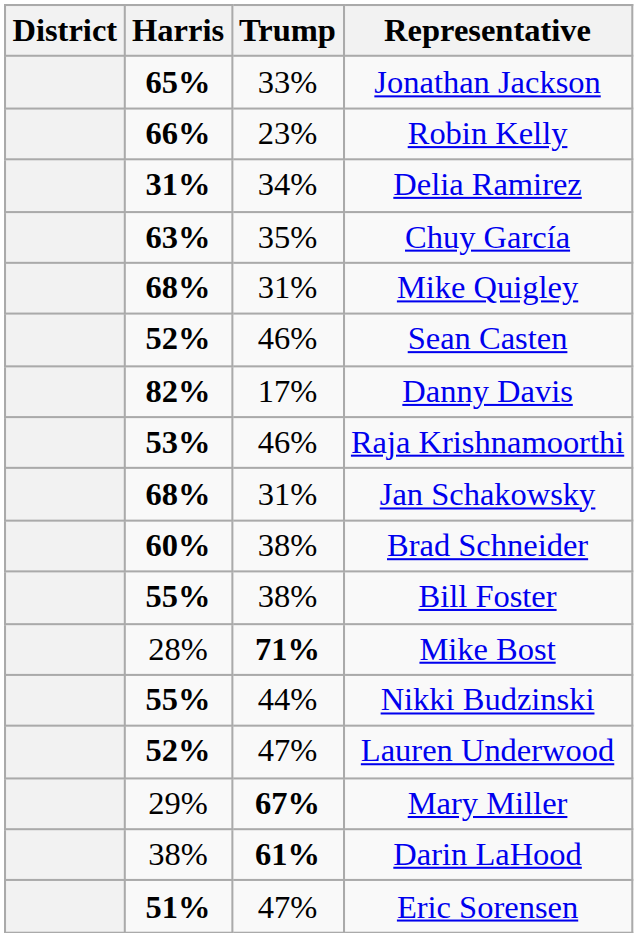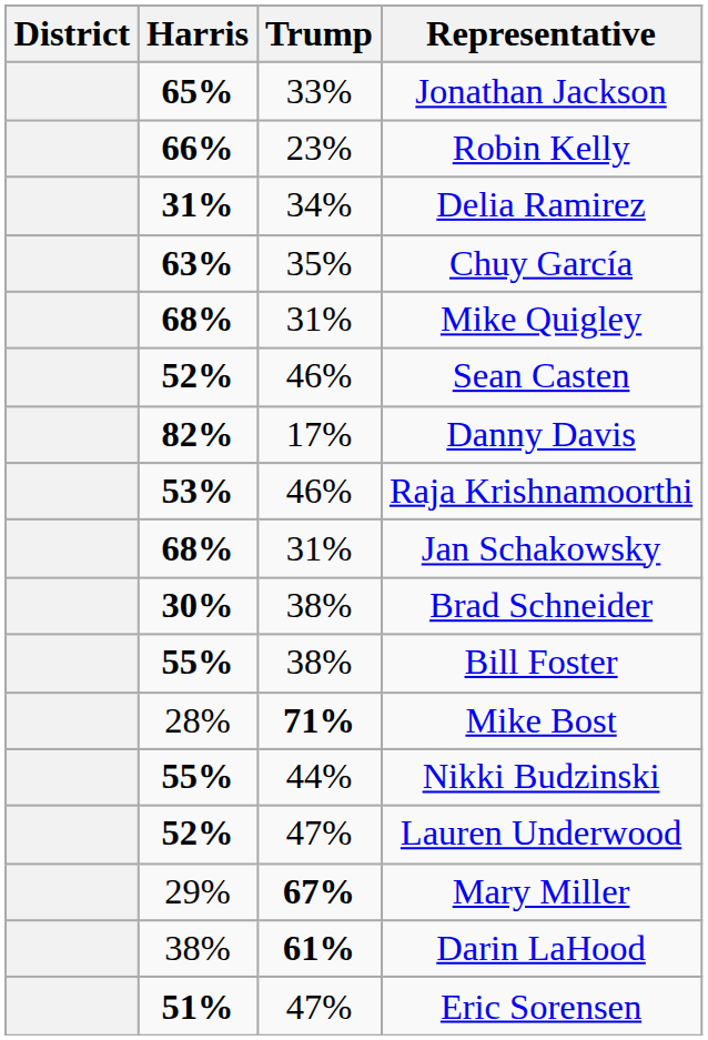 <table class="wikitable sortable">
 <tr>
 <th>District</th>
 <th>Harris</th>
 <th>Trump</th>
 <th>Representative</th>
 </tr>
 <tr align=center>
 <th></th>
 <td><strong>65%</strong></td>
 <td>33%</td>
 <td><a href='#'>Jonathan Jackson</a></td>
 </tr>
 <tr align=center>
 <th></th>
 <td><strong>66%</strong></td>
 <td>23%</td>
 <td><a href='#'>Robin Kelly</a></td>
 </tr>
 <tr align=center>
 <th></th>
 <td><strong>31%</strong></td>
 <td>34%</td>
 <td><a href='#'>Delia Ramirez</a></td>
 </tr>
 <tr align=center>
 <th></th>
 <td><strong>63%</strong></td>
 <td>35%</td>
 <td><a href='#'>Chuy García</a></td>
 </tr>
 <tr align=center>
 <th></th>
 <td><strong>68%</strong></td>
 <td>31%</td>
 <td><a href='#'>Mike Quigley</a></td>
 </tr>
 <tr align=center>
 <th></th>
 <td><strong>52%</strong></td>
 <td>46%</td>
 <td><a href='#'>Sean Casten</a></td>
 </tr>
 <tr align=center>
 <th></th>
 <td><strong>82%</strong></td>
 <td>17%</td>
 <td><a href='#'>Danny Davis</a></td>
 </tr>
 <tr align=center>
 <th></th>
 <td><strong>53%</strong></td>
 <td>46%</td>
 <td><a href='#'>Raja Krishnamoorthi</a></td>
 </tr>
 <tr align=center>
 <th></th>
 <td><strong>68%</strong></td>
 <td>31%</td>
 <td><a href='#'>Jan Schakowsky</a></td>
 </tr>
 <tr align=center>
 <th></th>
-<td><strong>60%</strong></td>
+<td><strong>30%</strong></td>
 <td>38%</td>
 <td><a href='#'>Brad Schneider</a></td>
 </tr>
 <tr align=center>
 <th></th>
 <td><strong>55%</strong></td>
 <td>38%</td>
 <td><a href='#'>Bill Foster</a></td>
 </tr>
 <tr align=center>
 <th></th>
 <td>28%</td>
 <td><strong>71%</strong></td>
 <td><a href='#'>Mike Bost</a></td>
 </tr>
 <tr align=center>
 <th></th>
 <td><strong>55%</strong></td>
 <td>44%</td>
 <td><a href='#'>Nikki Budzinski</a></td>
 </tr>
 <tr align=center>
 <th></th>
 <td><strong>52%</strong></td>
 <td>47%</td>
 <td><a href='#'>Lauren Underwood</a></td>
 </tr>
 <tr align=center>
 <th></th>
 <td>29%</td>
 <td><strong>67%</strong></td>
 <td><a href='#'>Mary Miller</a></td>
 </tr>
 <tr align=center>
 <th></th>
 <td>38%</td>
 <td><strong>61%</strong></td>
 <td><a href='#'>Darin LaHood</a></td>
 </tr>
 <tr align=center>
 <th></th>
 <td><strong>51%</strong></td>
 <td>47%</td>
 <td><a href='#'>Eric Sorensen</a></td>
 </tr>
 </table>
